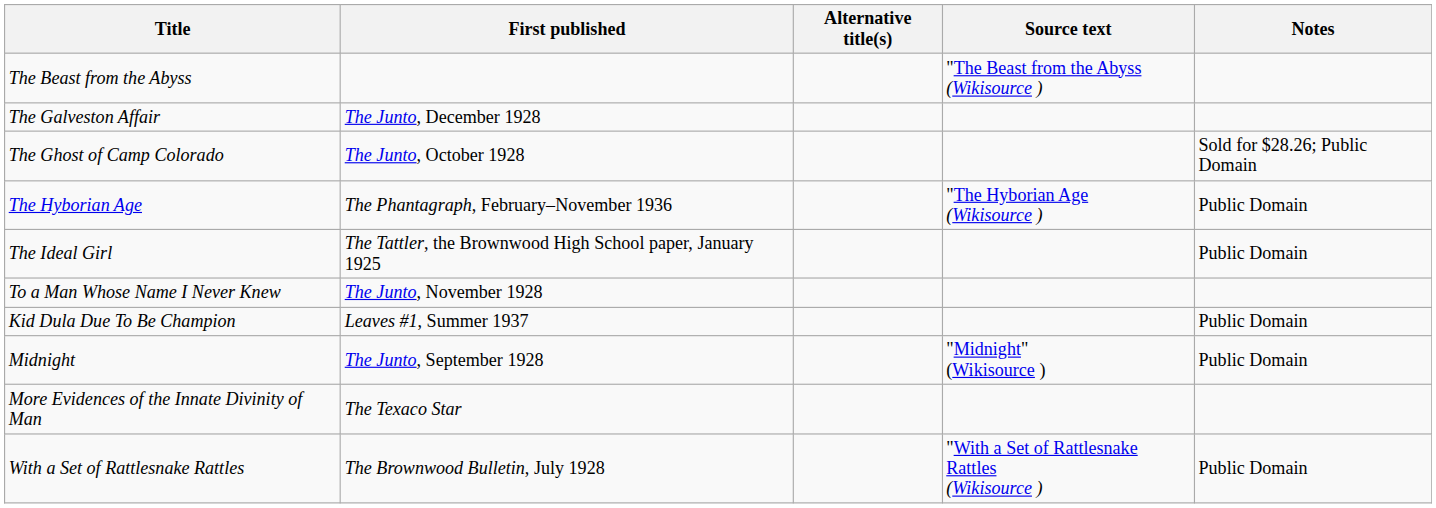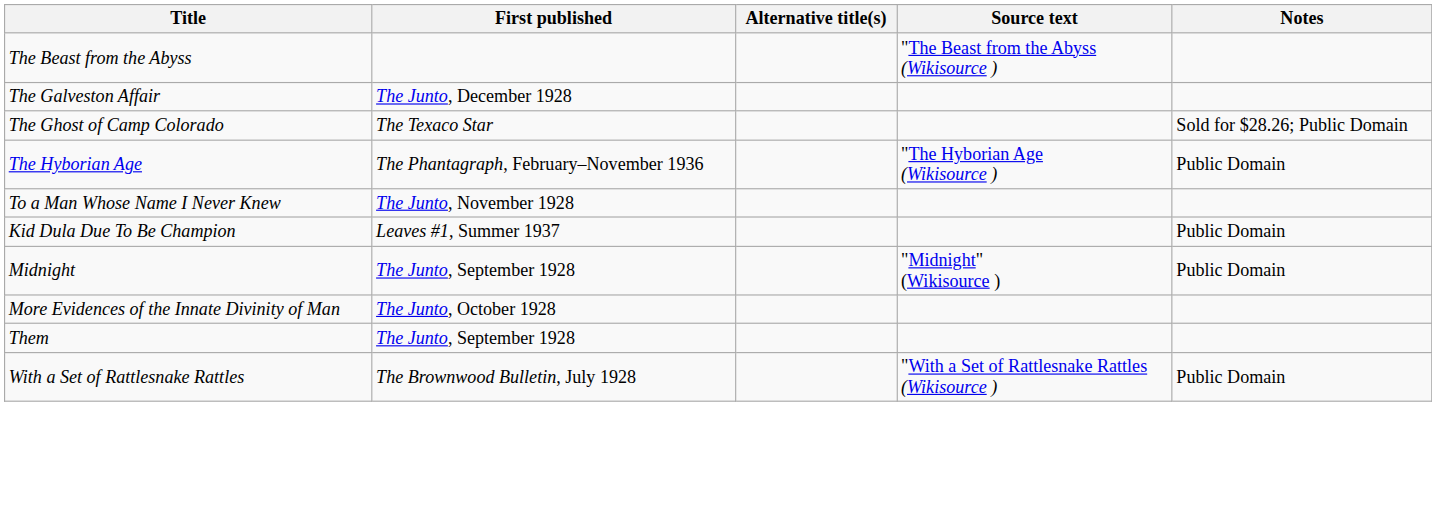 <table class="wikitable" width="100%">
 <tr>
 <th>Title</th>
 <th>First published</th>
 <th>Alternative title(s)</th>
 <th>Source text</th>
 <th>Notes</th>
 </tr>
 <tr>
 <td><em>The Beast from the Abyss</em></td>
 <td></td>
 <td></td>
 <td>"<a href='#'>The Beast from the Abyss</a><em><br>(<a href='#'>Wikisource</a> )</em></td>
 </tr>
 <tr>
 <td><em>The Galveston Affair</em></td>
 <td><em><a href='#'>The Junto</a></em>, December 1928</td>
 <td></td>
 <td></td>
 <td></td>
 </tr>
 <tr>
 <td><em>The Ghost of Camp Colorado</em></td>
-<td><em><a href='#'>The Junto</a></em>, October 1928</td>
+<td><em>The Texaco Star</em></td>
 <td></td>
 <td></td>
 <td>Sold for $28.26; Public Domain</td>
 </tr>
 <tr>
 <td><em><a href='#'>The Hyborian Age</a></em></td>
 <td><em>The Phantagraph</em>, February–November 1936</td>
 <td></td>
 <td>"<a href='#'>The Hyborian Age</a><em><br>(<a href='#'>Wikisource</a> ) </em></td>
-<td>Public Domain</td>
-</tr>
-<tr>
-<td><em>The Ideal Girl</em></td>
-<td><em>The Tattler</em>, the Brownwood High School paper, January 1925</td>
-<td></td>
-<td></td>
 <td>Public Domain</td>
 </tr>
 <tr>
 <td><em>To a Man Whose Name I Never Knew</em></td>
 <td><em><a href='#'>The Junto</a></em>, November 1928</td>
 <td></td>
 <td></td>
 <td></td>
 </tr>
 <tr>
 <td><em>Kid Dula Due To Be Champion</em></td>
 <td><em>Leaves #1</em>, Summer 1937</td>
 <td></td>
 <td></td>
 <td>Public Domain</td>
 </tr>
 <tr>
 <td><em>Midnight</em></td>
 <td><em><a href='#'>The Junto</a></em>, September 1928</td>
 <td></td>
 <td>"<a href='#'>Midnight</a>" <br>(<a href='#'>Wikisource</a> )</td>
 <td>Public Domain</td>
 </tr>
 <tr>
 <td><em>More Evidences of the Innate Divinity of Man</em></td>
-<td><em>The Texaco Star</em></td>
+<td><em><a href='#'>The Junto</a></em>, October 1928</td>
+<td></td>
+<td></td>
+<td></td>
+</tr>
+<tr>
+<td><em>Them</em></td>
+<td><em><a href='#'>The Junto</a></em>, September 1928</td>
 <td></td>
 <td></td>
 <td></td>
 </tr>
 <tr>
 <td><em>With a Set of Rattlesnake Rattles</em></td>
 <td><em>The Brownwood Bulletin</em>, July 1928</td>
 <td></td>
 <td>"<a href='#'>With a Set of Rattlesnake Rattles</a><em><br>(<a href='#'>Wikisource</a> ) </em></td>
 <td>Public Domain</td>
 </tr>
 </table>
